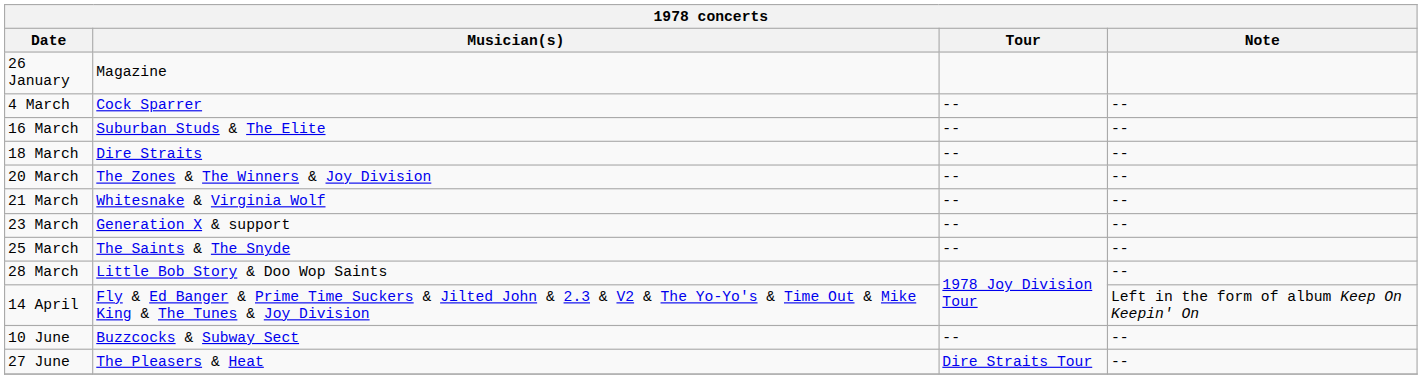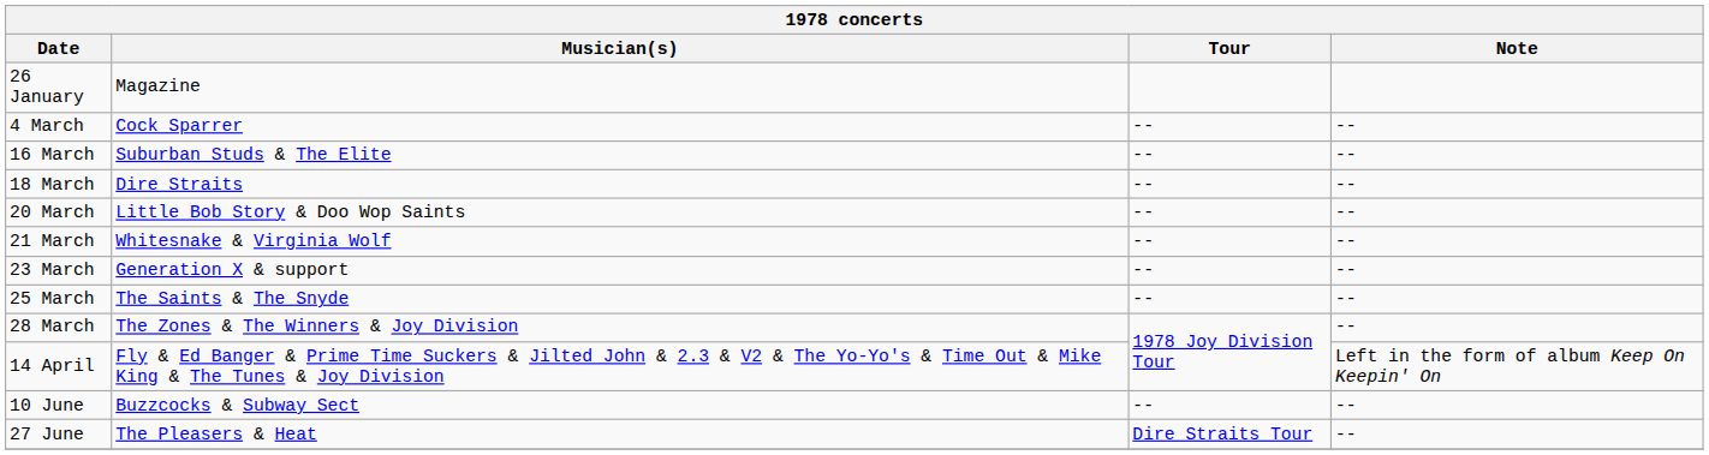 <table class="wikitable collapsible collapsed">
 <tr>
 <th colspan=4>1978 concerts</th>
 </tr>
 <tr>
 <th>Date</th>
 <th>Musician(s)</th>
 <th>Tour</th>
 <th>Note</th>
 </tr>
 <tr>
 <td>26 January</td>
 <td>Magazine</td>
 <td></td>
 <td></td>
 </tr>
 <tr>
 <td>4 March</td>
 <td><a href='#'>Cock Sparrer</a></td>
 <td>--</td>
 <td>--</td>
 </tr>
 <tr>
 <td>16 March</td>
 <td><a href='#'>Suburban Studs</a> & <a href='#'>The Elite</a></td>
 <td>--</td>
 <td>--</td>
 </tr>
 <tr>
 <td>18 March</td>
 <td><a href='#'>Dire Straits</a></td>
 <td>--</td>
 <td>--</td>
 </tr>
 <tr>
 <td>20 March</td>
-<td><a href='#'>The Zones</a> & <a href='#'>The Winners</a> & <a href='#'>Joy Division</a></td>
+<td><a href='#'>Little Bob Story</a> & Doo Wop Saints</td>
 <td>--</td>
 <td>--</td>
 </tr>
 <tr>
 <td>21 March</td>
 <td><a href='#'>Whitesnake</a> & <a href='#'>Virginia Wolf</a></td>
 <td>--</td>
 <td>--</td>
 </tr>
 <tr>
 <td>23 March</td>
 <td><a href='#'>Generation X</a> & support</td>
 <td>--</td>
 <td>--</td>
 </tr>
 <tr>
 <td>25 March</td>
 <td><a href='#'>The Saints</a> & <a href='#'>The Snyde</a></td>
 <td>--</td>
 <td>--</td>
 </tr>
 <tr>
 <td>28 March</td>
-<td><a href='#'>Little Bob Story</a> & Doo Wop Saints</td>
+<td><a href='#'>The Zones</a> & <a href='#'>The Winners</a> & <a href='#'>Joy Division</a></td>
 <td rowspan=2><a href='#'>1978 Joy Division Tour</a></td>
 <td>--</td>
 </tr>
 <tr>
 <td>14 April</td>
 <td><a href='#'>Fly</a> & <a href='#'>Ed Banger</a> & <a href='#'>Prime Time Suckers</a> & <a href='#'>Jilted John</a> & <a href='#'>2.3</a> & <a href='#'>V2</a> & <a href='#'>The Yo-Yo's</a> & <a href='#'>Time Out</a> & <a href='#'>Mike King</a> & <a href='#'>The Tunes</a> & <a href='#'>Joy Division</a></td>
 <td>Left in the form of album <em>Keep On Keepin' On</em></td>
 </tr>
 <tr>
 <td>10 June</td>
 <td><a href='#'>Buzzcocks</a> & <a href='#'>Subway Sect</a></td>
 <td>--</td>
 <td>--</td>
 </tr>
 <tr>
 <td>27 June</td>
 <td><a href='#'>The Pleasers</a> & <a href='#'>Heat</a></td>
 <td><a href='#'>Dire Straits Tour</a></td>
 <td>--</td>
 </tr>
 <tr>
 </tr>
 </table>
